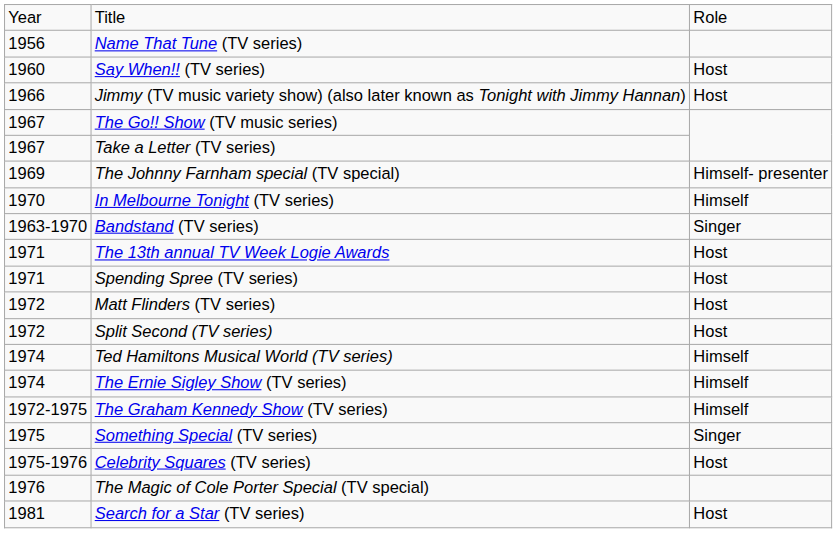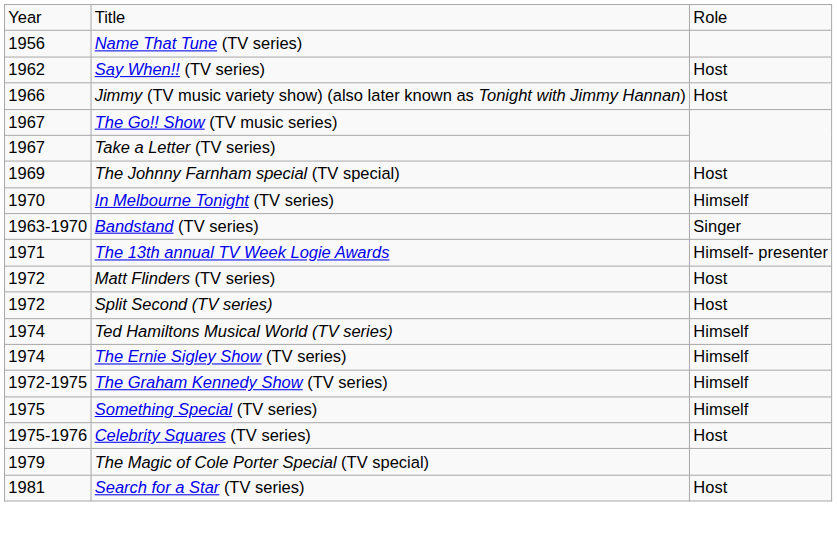 <table class="wikitable">
 <tr>
 <td>Year</td>
 <td>Title</td>
 <td>Role</td>
 </tr>
 <tr>
 <td>1956</td>
 <td><em><a href='#'>Name That Tune</a></em> (TV series)</td>
 </tr>
 <tr>
-<td>1960</td>
+<td>1962</td>
 <td><em><a href='#'>Say When!!</a></em> (TV series)</td>
 <td>Host</td>
 </tr>
 <tr>
 <td>1966</td>
 <td><em>Jimmy</em> (TV music variety show)  (also later known as <em>Tonight with Jimmy Hannan</em>)</td>
 <td>Host</td>
 </tr>
 <tr>
 <td>1967</td>
 <td><em><a href='#'>The Go!! Show</a></em> (TV music series)</td>
 </tr>
 <tr>
 <td>1967</td>
 <td><em>Take a Letter</em> (TV series)</td>
 </tr>
 <tr>
 <td>1969</td>
 <td><em>The Johnny Farnham special</em> (TV special)</td>
-<td>Himself- presenter</td>
+<td>Host</td>
 </tr>
 <tr>
 <td>1970</td>
 <td><em><a href='#'>In Melbourne Tonight</a></em> (TV series)</td>
 <td>Himself</td>
 </tr>
 <tr>
 <td>1963-1970</td>
 <td><em><a href='#'>Bandstand</a></em> (TV series)</td>
 <td>Singer</td>
 </tr>
 <tr>
 <td>1971</td>
 <td><em><a href='#'>The 13th annual TV Week Logie Awards</a></em></td>
-<td>Host</td>
-</tr>
-<tr>
-<td>1971</td>
-<td><em>Spending Spree</em> (TV series)</td>
-<td>Host</td>
+<td>Himself- presenter</td>
 </tr>
 <tr>
 <td>1972</td>
 <td><em>Matt Flinders</em> (TV series)</td>
 <td>Host</td>
 </tr>
 <tr>
 <td>1972</td>
 <td><em>Split Second (TV series)</em></td>
 <td>Host</td>
 </tr>
 <tr>
 <td>1974</td>
 <td><em>Ted Hamiltons Musical World (TV series)</em></td>
 <td>Himself</td>
 </tr>
 <tr>
 <td>1974</td>
 <td><em><a href='#'>The Ernie Sigley Show</a></em> (TV series)</td>
 <td>Himself</td>
 </tr>
 <tr>
 <td>1972-1975</td>
 <td><em><a href='#'>The Graham Kennedy Show</a></em> (TV series)</td>
 <td>Himself</td>
 </tr>
 <tr>
 <td>1975</td>
 <td><em><a href='#'>Something Special</a></em> (TV series)</td>
-<td>Singer</td>
+<td>Himself</td>
 </tr>
 <tr>
 <td>1975-1976</td>
 <td><em><a href='#'>Celebrity Squares</a></em> (TV series)</td>
 <td>Host</td>
 </tr>
 <tr>
-<td>1976</td>
+<td>1979</td>
 <td><em>The Magic of Cole Porter Special</em> (TV special)</td>
 </tr>
 <tr>
 <td>1981</td>
 <td><em><a href='#'>Search for a Star</a></em> (TV series)</td>
 <td>Host</td>
 </tr>
 </table>
